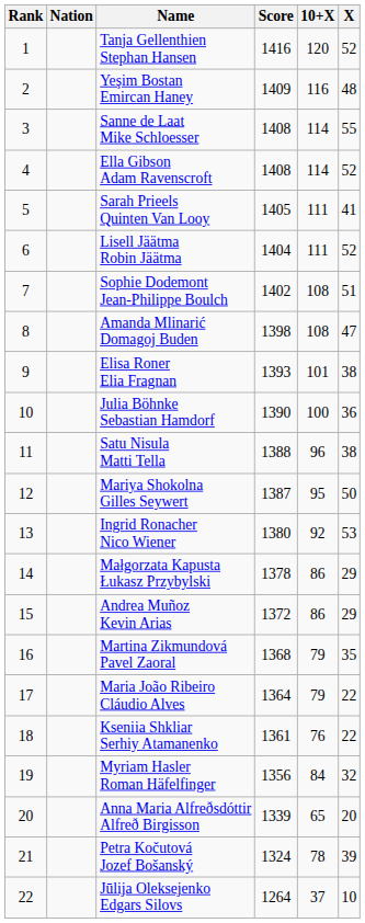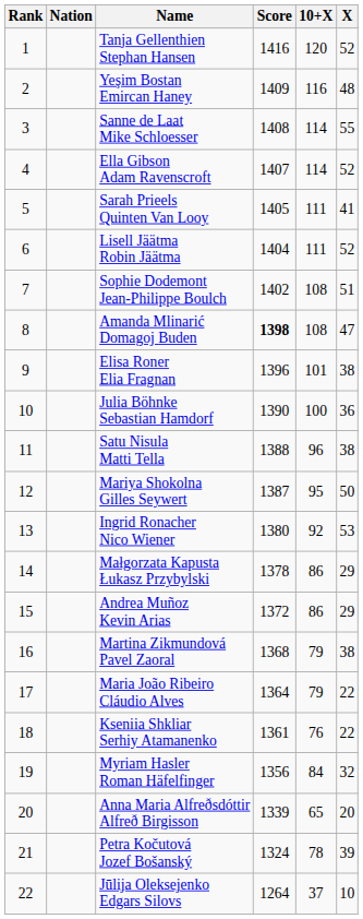 <table class="wikitable sortable" style="text-align:center">
 <tr>
 <th>Rank</th>
 <th>Nation</th>
 <th>Name</th>
 <th>Score</th>
 <th>10+X</th>
 <th>X</th>
 </tr>
 <tr>
 <td>1</td>
 <td align=left></td>
 <td align=left><a href='#'>Tanja Gellenthien</a><br><a href='#'>Stephan Hansen</a></td>
 <td>1416</td>
 <td>120</td>
 <td>52</td>
 </tr>
 <tr>
 <td>2</td>
 <td align=left></td>
 <td align=left><a href='#'>Yeşim Bostan</a><br><a href='#'>Emircan Haney</a></td>
 <td>1409</td>
 <td>116</td>
 <td>48</td>
 </tr>
 <tr>
 <td>3</td>
 <td align=left></td>
 <td align=left><a href='#'>Sanne de Laat</a><br><a href='#'>Mike Schloesser</a></td>
 <td>1408</td>
 <td>114</td>
 <td>55</td>
 </tr>
 <tr>
 <td>4</td>
 <td align=left></td>
 <td align=left><a href='#'>Ella Gibson</a><br><a href='#'>Adam Ravenscroft</a></td>
-<td>1408</td>
+<td>1407</td>
 <td>114</td>
 <td>52</td>
 </tr>
 <tr>
 <td>5</td>
 <td align=left></td>
 <td align=left><a href='#'>Sarah Prieels</a><br><a href='#'>Quinten Van Looy</a></td>
 <td>1405</td>
 <td>111</td>
 <td>41</td>
 </tr>
 <tr>
 <td>6</td>
 <td align=left></td>
 <td align=left><a href='#'>Lisell Jäätma</a><br><a href='#'>Robin Jäätma</a></td>
 <td>1404</td>
 <td>111</td>
 <td>52</td>
 </tr>
 <tr>
 <td>7</td>
 <td align=left></td>
 <td align=left><a href='#'>Sophie Dodemont</a><br><a href='#'>Jean-Philippe Boulch</a></td>
 <td>1402</td>
 <td>108</td>
 <td>51</td>
 </tr>
 <tr>
 <td>8</td>
 <td align=left></td>
 <td align=left><a href='#'>Amanda Mlinarić</a><br><a href='#'>Domagoj Buden</a></td>
-<td>1398</td>
+<td><strong>1398</strong></td>
 <td>108</td>
 <td>47</td>
 </tr>
 <tr>
 <td>9</td>
 <td align=left></td>
 <td align=left><a href='#'>Elisa Roner</a><br><a href='#'>Elia Fragnan</a></td>
-<td>1393</td>
+<td>1396</td>
 <td>101</td>
 <td>38</td>
 </tr>
 <tr>
 <td>10</td>
 <td align=left></td>
 <td align=left><a href='#'>Julia Böhnke</a><br><a href='#'>Sebastian Hamdorf</a></td>
 <td>1390</td>
 <td>100</td>
 <td>36</td>
 </tr>
 <tr>
 <td>11</td>
 <td align=left></td>
 <td align=left><a href='#'>Satu Nisula</a><br><a href='#'>Matti Tella</a></td>
 <td>1388</td>
 <td>96</td>
 <td>38</td>
 </tr>
 <tr>
 <td>12</td>
 <td align=left></td>
 <td align=left><a href='#'>Mariya Shokolna</a><br><a href='#'>Gilles Seywert</a></td>
 <td>1387</td>
 <td>95</td>
 <td>50</td>
 </tr>
 <tr>
 <td>13</td>
 <td align=left></td>
 <td align=left><a href='#'>Ingrid Ronacher</a><br><a href='#'>Nico Wiener</a></td>
 <td>1380</td>
 <td>92</td>
 <td>53</td>
 </tr>
 <tr>
 <td>14</td>
 <td align=left></td>
 <td align=left><a href='#'>Małgorzata Kapusta</a><br><a href='#'>Łukasz Przybylski</a></td>
 <td>1378</td>
 <td>86</td>
 <td>29</td>
 </tr>
 <tr>
 <td>15</td>
 <td align=left></td>
 <td align=left><a href='#'>Andrea Muñoz</a><br><a href='#'>Kevin Arias</a></td>
 <td>1372</td>
 <td>86</td>
 <td>29</td>
 </tr>
 <tr>
 <td>16</td>
 <td align=left></td>
 <td align=left><a href='#'>Martina Zikmundová</a><br><a href='#'>Pavel Zaoral</a></td>
 <td>1368</td>
 <td>79</td>
-<td>35</td>
+<td>38</td>
 </tr>
 <tr>
 <td>17</td>
 <td align=left></td>
 <td align=left><a href='#'>Maria João Ribeiro</a><br><a href='#'>Cláudio Alves</a></td>
 <td>1364</td>
 <td>79</td>
 <td>22</td>
 </tr>
 <tr>
 <td>18</td>
 <td align=left></td>
 <td align=left><a href='#'>Kseniia Shkliar</a><br><a href='#'>Serhiy Atamanenko</a></td>
 <td>1361</td>
 <td>76</td>
 <td>22</td>
 </tr>
 <tr>
 <td>19</td>
 <td align=left></td>
 <td align=left><a href='#'>Myriam Hasler</a><br><a href='#'>Roman Häfelfinger</a></td>
 <td>1356</td>
 <td>84</td>
 <td>32</td>
 </tr>
 <tr>
 <td>20</td>
 <td align=left></td>
 <td align=left><a href='#'>Anna Maria Alfreðsdóttir</a><br><a href='#'>Alfreð Birgisson</a></td>
 <td>1339</td>
 <td>65</td>
 <td>20</td>
 </tr>
 <tr>
 <td>21</td>
 <td align=left></td>
 <td align=left><a href='#'>Petra Kočutová</a><br><a href='#'>Jozef Bošanský</a></td>
 <td>1324</td>
 <td>78</td>
 <td>39</td>
 </tr>
 <tr>
 <td>22</td>
 <td align=left></td>
 <td align=left><a href='#'>Jūlija Oleksejenko</a><br><a href='#'>Edgars Silovs</a></td>
 <td>1264</td>
 <td>37</td>
 <td>10</td>
 </tr>
 </table>
